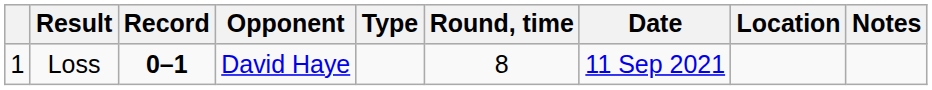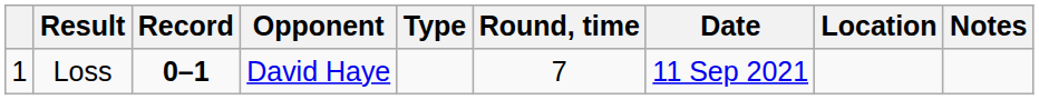 <table class="wikitable" style="text-align:center">
 <tr>
 <th></th>
 <th>Result</th>
 <th>Record</th>
 <th>Opponent</th>
 <th>Type</th>
 <th>Round, time</th>
 <th>Date</th>
 <th>Location</th>
 <th>Notes</th>
 </tr>
 <tr>
 <td>1</td>
 <td>Loss</td>
 <td><strong>0–1</strong></td>
 <td style="text-align:left;"><a href='#'>David Haye</a></td>
 <td></td>
-<td>8</td>
+<td>7</td>
 <td><a href='#'>11 Sep 2021</a></td>
 <td style="text-align:left;"></td>
 <td></td>
 </tr>
 </table>
